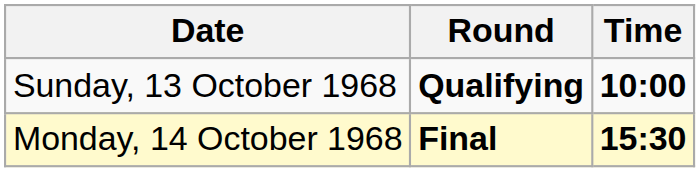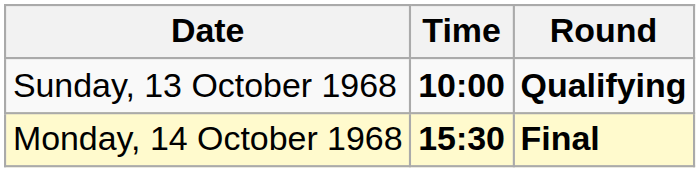 <table class="wikitable">
 <tr>
 <th>Date</th>
+<th>Time</th>
 <th>Round</th>
-<th>Time</th>
 </tr>
 <tr>
 <td>Sunday, 13 October 1968</td>
+<td><strong>10:00</strong></td>
 <td><strong>Qualifying</strong></td>
-<td><strong>10:00</strong></td>
 </tr>
 <tr style=background:lemonchiffon>
 <td>Monday, 14 October 1968</td>
+<td><strong>15:30</strong></td>
 <td><strong>Final</strong></td>
-<td><strong>15:30</strong></td>
 </tr>
 </table>
